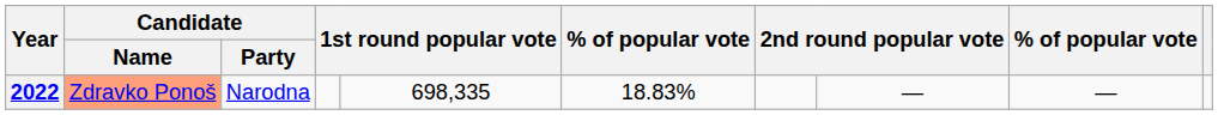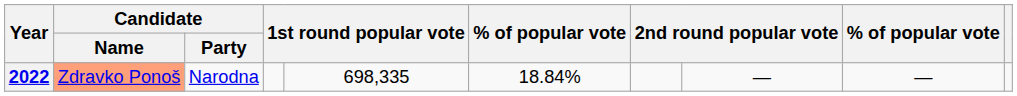 <table class="wikitable" style="text-align:center">
 <tr>
 <th rowspan="2">Year</th>
 <th colspan="2">Candidate</th>
 <th rowspan="2" colspan="2">1st round popular vote</th>
 <th rowspan="2">% of popular vote</th>
 <th rowspan="2" colspan="2">2nd round popular vote</th>
 <th rowspan="2">% of popular vote</th>
 <th rowspan="2"></th>
 </tr>
 <tr>
 <th>Name</th>
 <th>Party</th>
 </tr>
 <tr>
 <th><a href='#'>2022</a></th>
 <td style="background: lightsalmon;"><a href='#'>Zdravko Ponoš</a></td>
 <td><a href='#'>Narodna</a></td>
 <td></td>
 <td>698,335</td>
-<td>18.83%</td>
+<td>18.84%</td>
 <td></td>
 <td><em>—</em></td>
 <td><em>—</em></td>
 <td></td>
 </tr>
 </table>
